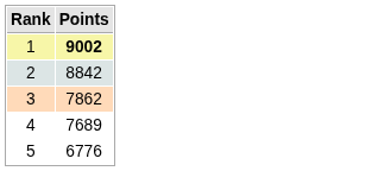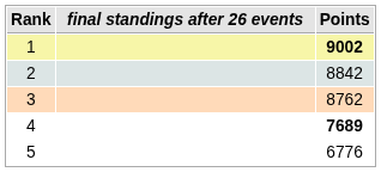 <table cellspacing="1" cellpadding="3" style="border:1px solid #AAAAAA;font-size:86%">
 <tr style="background-color: #E4E4E4;">
 <th style="border-bottom:1px solid #AAAAAA; width: 10px;">Rank</th>
+<th style="border-bottom:1px solid #AAAAAA; width: 210px;"><em>final standings after 26 events</em>  </th>
 <th style="border-bottom:1px solid #AAAAAA; width: 40px;">Points</th>
 </tr>
 <tr style="background:#f7f6a8;">
 <td align=center>1</td>
+<td><strong></strong></td>
 <td align=center><strong>9002</strong></td>
 </tr>
 <tr style="background:#dce5e5;">
 <td align=center>2</td>
+<td></td>
 <td align=center>8842</td>
 </tr>
 <tr style="background:#ffdab9;">
 <td align=center>3</td>
-<td align=center>7862</td>
+<td></td>
+<td align=center>8762</td>
 </tr>
 <tr>
 <td align=center>4</td>
-<td align=center>7689</td>
+<td></td>
+<td align=center><strong>7689</strong></td>
 </tr>
 <tr>
 <td align=center>5</td>
+<td></td>
 <td align=center>6776</td>
 </tr>
 </table>
